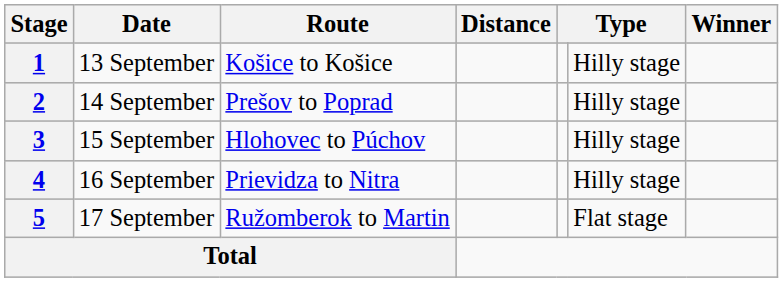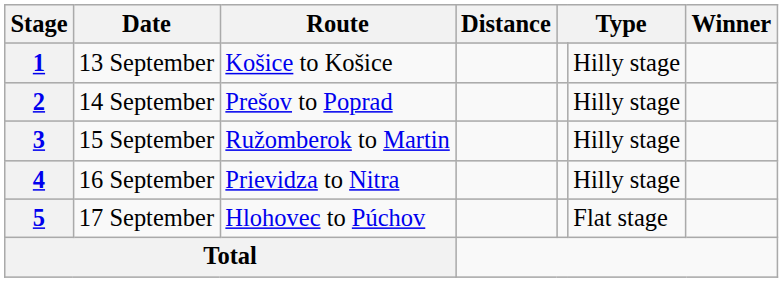 <table class="wikitable">
 <tr>
 <th scope="col">Stage</th>
 <th scope="col">Date</th>
 <th scope="col">Route</th>
 <th scope="col">Distance</th>
 <th scope="col" colspan="2">Type</th>
 <th scope="col">Winner</th>
 </tr>
 <tr>
 <th scope="row"><a href='#'>1</a></th>
 <td style="text-align:center;">13 September</td>
 <td><a href='#'>Košice</a> to Košice</td>
 <td style="text-align:center;"></td>
 <td></td>
 <td>Hilly stage</td>
 <td></td>
 </tr>
 <tr>
 <th scope="row"><a href='#'>2</a></th>
 <td style="text-align:center;">14 September</td>
 <td><a href='#'>Prešov</a> to <a href='#'>Poprad</a></td>
 <td style="text-align:center;"></td>
 <td></td>
 <td>Hilly stage</td>
 <td></td>
 </tr>
 <tr>
 <th scope="row"><a href='#'>3</a></th>
 <td style="text-align:center;">15 September</td>
-<td><a href='#'>Hlohovec</a> to <a href='#'>Púchov</a></td>
+<td><a href='#'>Ružomberok</a> to <a href='#'>Martin</a></td>
 <td style="text-align:center;"></td>
 <td></td>
 <td>Hilly stage</td>
 <td></td>
 </tr>
 <tr>
 <th scope="row"><a href='#'>4</a></th>
 <td style="text-align:center;">16 September</td>
 <td><a href='#'>Prievidza</a> to <a href='#'>Nitra</a></td>
 <td style="text-align:center;"></td>
 <td></td>
 <td>Hilly stage</td>
 <td></td>
 </tr>
 <tr>
 <th scope="row"><a href='#'>5</a></th>
 <td style="text-align:center;">17 September</td>
-<td><a href='#'>Ružomberok</a> to <a href='#'>Martin</a></td>
+<td><a href='#'>Hlohovec</a> to <a href='#'>Púchov</a></td>
 <td style="text-align:center;"></td>
 <td></td>
 <td>Flat stage</td>
 <td></td>
 </tr>
 <tr>
 <th colspan="3">Total</th>
 <td colspan="5" style="text-align:center"></td>
 </tr>
 </table>
